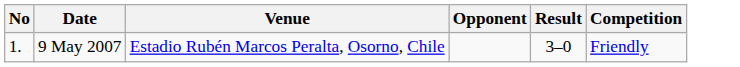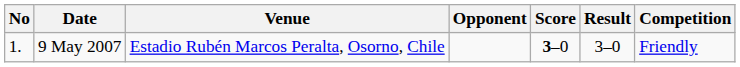 <table class="wikitable" style="font-size:85%;">
 <tr>
 <th>No</th>
 <th>Date</th>
 <th>Venue</th>
 <th>Opponent</th>
+<th>Score</th>
 <th>Result</th>
 <th>Competition</th>
 </tr>
 <tr>
 <td>1.</td>
 <td>9 May 2007</td>
 <td><a href='#'>Estadio Rubén Marcos Peralta</a>, <a href='#'>Osorno</a>, <a href='#'>Chile</a></td>
 <td></td>
+<td align=center><strong>3</strong>–0</td>
 <td align=center>3–0</td>
 <td><a href='#'>Friendly</a></td>
 </tr>
 </table>
